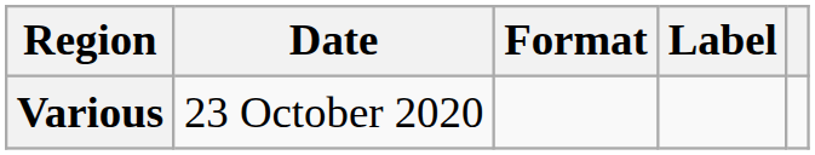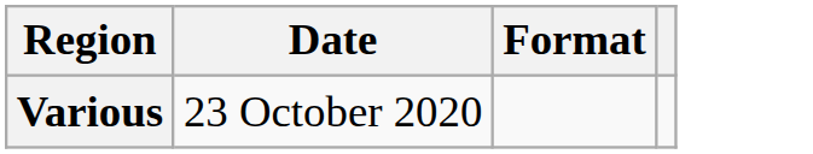 <table class="wikitable plainrowheaders">
 <tr>
 <th scope="col">Region</th>
 <th scope="col">Date</th>
 <th scope="col">Format</th>
-<th scope="col">Label</th>
 <th scope="col"></th>
 </tr>
 <tr>
 <th scope="row">Various</th>
 <td>23 October 2020</td>
 <td></td>
-<td></td>
 <td style="text-align:center;"></td>
 </tr>
 </table>
